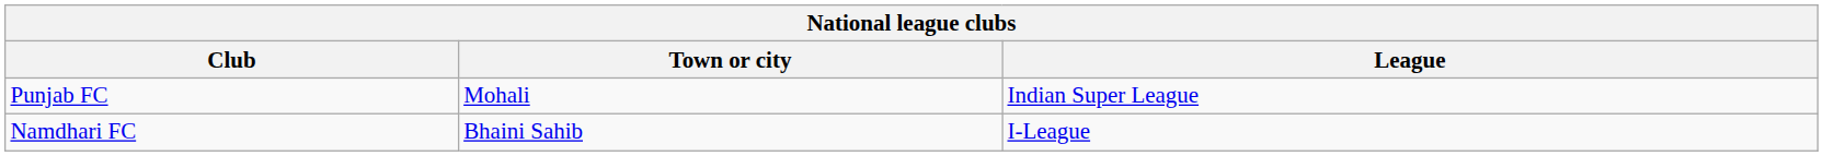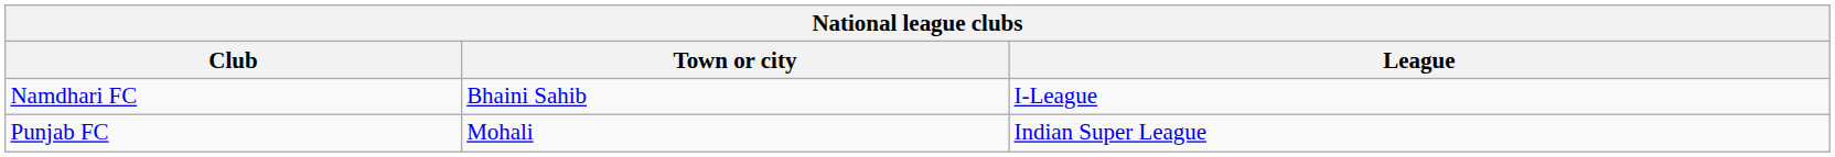 <table class="wikitable sortable" width="100%">
 <tr>
 <th colspan="3">National league clubs</th>
 </tr>
 <tr>
 <th !width="25%">Club</th>
 <th width="30%">Town or city</th>
 <th width="45%">League</th>
 </tr>
 <tr>
+<td><a href='#'>Namdhari FC</a></td>
+<td><a href='#'>Bhaini Sahib</a></td>
+<td><a href='#'>I-League</a></td>
+</tr>
+<tr>
 <td><a href='#'>Punjab FC</a></td>
 <td><a href='#'>Mohali</a></td>
 <td><a href='#'>Indian Super League</a></td>
 </tr>
-<tr>
-<td><a href='#'>Namdhari FC</a></td>
-<td><a href='#'>Bhaini Sahib</a></td>
-<td><a href='#'>I-League</a></td>
-</tr>
 </table>
